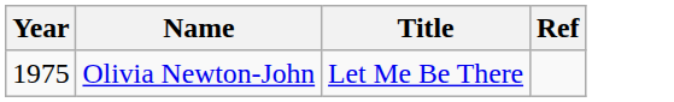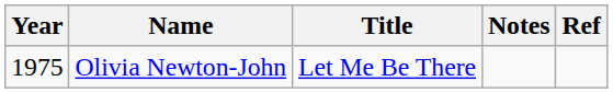 <table class="wikitable">
 <tr>
 <th>Year</th>
 <th>Name</th>
 <th>Title</th>
+<th>Notes</th>
 <th>Ref</th>
 </tr>
 <tr>
 <td>1975</td>
 <td><a href='#'>Olivia Newton-John</a></td>
 <td><a href='#'>Let Me Be There</a></td>
 <td></td>
+<td></td>
 </tr>
 </table>
